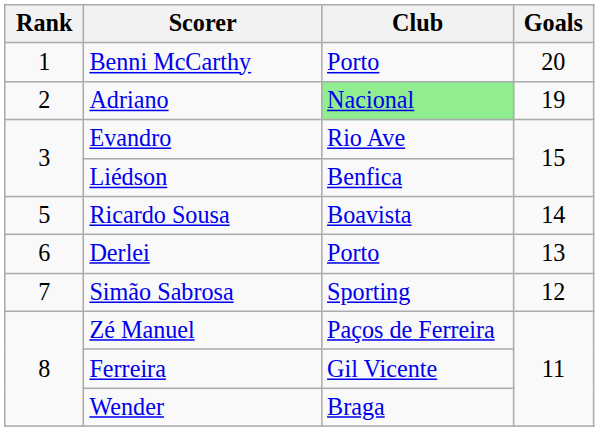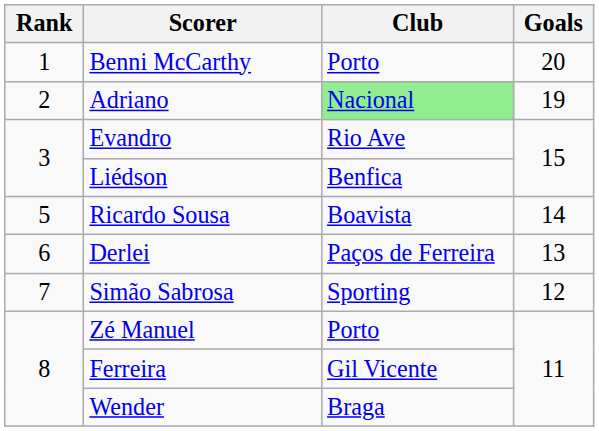 <table class="wikitable" style="margin-right: 0;">
 <tr>
 <th style="width:45px;">Rank</th>
 <th style="width:150px;">Scorer</th>
 <th style="width:120px;">Club</th>
 <th style="width:45px;">Goals</th>
 </tr>
 <tr>
 <td align=center>1</td>
 <td> <a href='#'>Benni McCarthy</a></td>
 <td><a href='#'>Porto</a></td>
 <td align=center>20</td>
 </tr>
 <tr>
 <td align=center>2</td>
 <td> <a href='#'>Adriano</a></td>
 <td style="background: lightgreen;"><a href='#'>Nacional</a></td>
 <td align=center>19</td>
 </tr>
 <tr>
 <td rowspan=2 align=center>3</td>
 <td> <a href='#'>Evandro</a></td>
 <td><a href='#'>Rio Ave</a></td>
 <td rowspan=2 align=center>15</td>
 </tr>
 <tr>
 <td> <a href='#'>Liédson</a></td>
 <td><a href='#'>Benfica</a></td>
 </tr>
 <tr>
 <td align=center>5</td>
 <td> <a href='#'>Ricardo Sousa</a></td>
 <td><a href='#'>Boavista</a></td>
 <td align=center>14</td>
 </tr>
 <tr>
 <td align=center>6</td>
 <td> <a href='#'>Derlei</a></td>
-<td><a href='#'>Porto</a></td>
+<td><a href='#'>Paços de Ferreira</a></td>
 <td align=center>13</td>
 </tr>
 <tr>
 <td align=center>7</td>
 <td> <a href='#'>Simão Sabrosa</a></td>
 <td><a href='#'>Sporting</a></td>
 <td align=center>12</td>
 </tr>
 <tr>
 <td rowspan=3 align=center>8</td>
 <td> <a href='#'>Zé Manuel</a></td>
-<td><a href='#'>Paços de Ferreira</a></td>
+<td><a href='#'>Porto</a></td>
 <td rowspan=3 align=center>11</td>
 </tr>
 <tr>
 <td> <a href='#'>Ferreira</a></td>
 <td><a href='#'>Gil Vicente</a></td>
 </tr>
 <tr>
 <td> <a href='#'>Wender</a></td>
 <td><a href='#'>Braga</a></td>
 </tr>
 </table>
